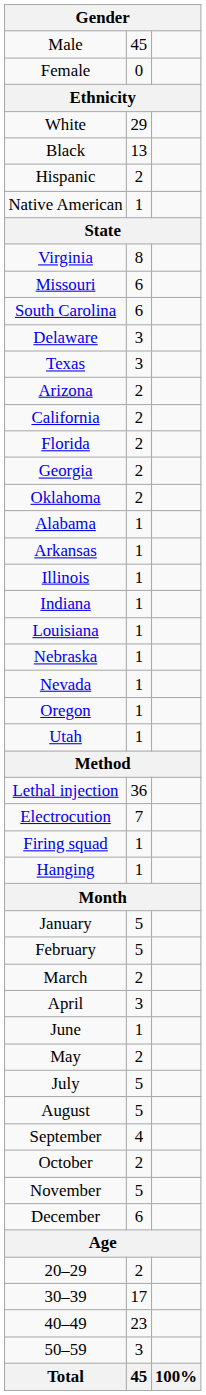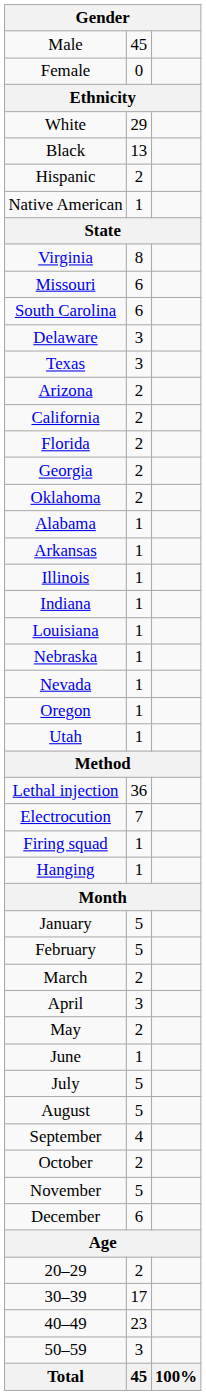 <table class="wikitable" style="text-align:center;">
 <tr>
 <th colspan="3">Gender</th>
 </tr>
 <tr>
 <td>Male</td>
 <td>45</td>
 <td></td>
 </tr>
 <tr>
 <td>Female</td>
 <td>0</td>
 <td></td>
 </tr>
 <tr>
 <th colspan="3">Ethnicity</th>
 </tr>
 <tr>
 <td>White</td>
 <td>29</td>
 <td></td>
 </tr>
 <tr>
 <td>Black</td>
 <td>13</td>
 <td></td>
 </tr>
 <tr>
 <td>Hispanic</td>
 <td>2</td>
 <td></td>
 </tr>
 <tr>
 <td>Native American</td>
 <td>1</td>
 <td></td>
 </tr>
 <tr>
 <th colspan="3">State</th>
 </tr>
 <tr>
 <td><a href='#'>Virginia</a></td>
 <td>8</td>
 <td></td>
 </tr>
 <tr>
 <td><a href='#'>Missouri</a></td>
 <td>6</td>
 <td></td>
 </tr>
 <tr>
 <td><a href='#'>South Carolina</a></td>
 <td>6</td>
 <td></td>
 </tr>
 <tr>
 <td><a href='#'>Delaware</a></td>
 <td>3</td>
 <td></td>
 </tr>
 <tr>
 <td><a href='#'>Texas</a></td>
 <td>3</td>
 <td></td>
 </tr>
 <tr>
 <td><a href='#'>Arizona</a></td>
 <td>2</td>
 <td></td>
 </tr>
 <tr>
 <td><a href='#'>California</a></td>
 <td>2</td>
 <td></td>
 </tr>
 <tr>
 <td><a href='#'>Florida</a></td>
 <td>2</td>
 <td></td>
 </tr>
 <tr>
 <td><a href='#'>Georgia</a></td>
 <td>2</td>
 <td></td>
 </tr>
 <tr>
 <td><a href='#'>Oklahoma</a></td>
 <td>2</td>
 <td></td>
 </tr>
 <tr>
 <td><a href='#'>Alabama</a></td>
 <td>1</td>
 <td></td>
 </tr>
 <tr>
 <td><a href='#'>Arkansas</a></td>
 <td>1</td>
 <td></td>
 </tr>
 <tr>
 <td><a href='#'>Illinois</a></td>
 <td>1</td>
 <td></td>
 </tr>
 <tr>
 <td><a href='#'>Indiana</a></td>
 <td>1</td>
 <td></td>
 </tr>
 <tr>
 <td><a href='#'>Louisiana</a></td>
 <td>1</td>
 <td></td>
 </tr>
 <tr>
 <td><a href='#'>Nebraska</a></td>
 <td>1</td>
 <td></td>
 </tr>
 <tr>
 <td><a href='#'>Nevada</a></td>
 <td>1</td>
 <td></td>
 </tr>
 <tr>
 <td><a href='#'>Oregon</a></td>
 <td>1</td>
 <td></td>
 </tr>
 <tr>
 <td><a href='#'>Utah</a></td>
 <td>1</td>
 <td></td>
 </tr>
 <tr>
 <th colspan="3">Method</th>
 </tr>
 <tr>
 <td><a href='#'>Lethal injection</a></td>
 <td>36</td>
 <td></td>
 </tr>
 <tr>
 <td><a href='#'>Electrocution</a></td>
 <td>7</td>
 <td></td>
 </tr>
 <tr>
 <td><a href='#'>Firing squad</a></td>
 <td>1</td>
 <td></td>
 </tr>
 <tr>
 <td><a href='#'>Hanging</a></td>
 <td>1</td>
 <td></td>
 </tr>
 <tr>
 <th colspan="3">Month</th>
 </tr>
 <tr>
 <td>January</td>
 <td>5</td>
 <td></td>
 </tr>
 <tr>
 <td>February</td>
 <td>5</td>
 <td></td>
 </tr>
 <tr>
 <td>March</td>
 <td>2</td>
 <td></td>
 </tr>
 <tr>
 <td>April</td>
 <td>3</td>
 <td></td>
 </tr>
 <tr>
-<td>June</td>
-<td>1</td>
+<td>May</td>
+<td>2</td>
 <td></td>
 </tr>
 <tr>
-<td>May</td>
-<td>2</td>
+<td>June</td>
+<td>1</td>
 <td></td>
 </tr>
 <tr>
 <td>July</td>
 <td>5</td>
 <td></td>
 </tr>
 <tr>
 <td>August</td>
 <td>5</td>
 <td></td>
 </tr>
 <tr>
 <td>September</td>
 <td>4</td>
 <td></td>
 </tr>
 <tr>
 <td>October</td>
 <td>2</td>
 <td></td>
 </tr>
 <tr>
 <td>November</td>
 <td>5</td>
 <td></td>
 </tr>
 <tr>
 <td>December</td>
 <td>6</td>
 <td></td>
 </tr>
 <tr>
 <th colspan="3">Age</th>
 </tr>
 <tr>
 <td>20–29</td>
 <td>2</td>
 <td></td>
 </tr>
 <tr>
 <td>30–39</td>
 <td>17</td>
 <td></td>
 </tr>
 <tr>
 <td>40–49</td>
 <td>23</td>
 <td></td>
 </tr>
 <tr>
 <td>50–59</td>
 <td>3</td>
 <td></td>
 </tr>
 <tr>
 <th>Total</th>
 <th>45</th>
 <th>100%</th>
 </tr>
 </table>
